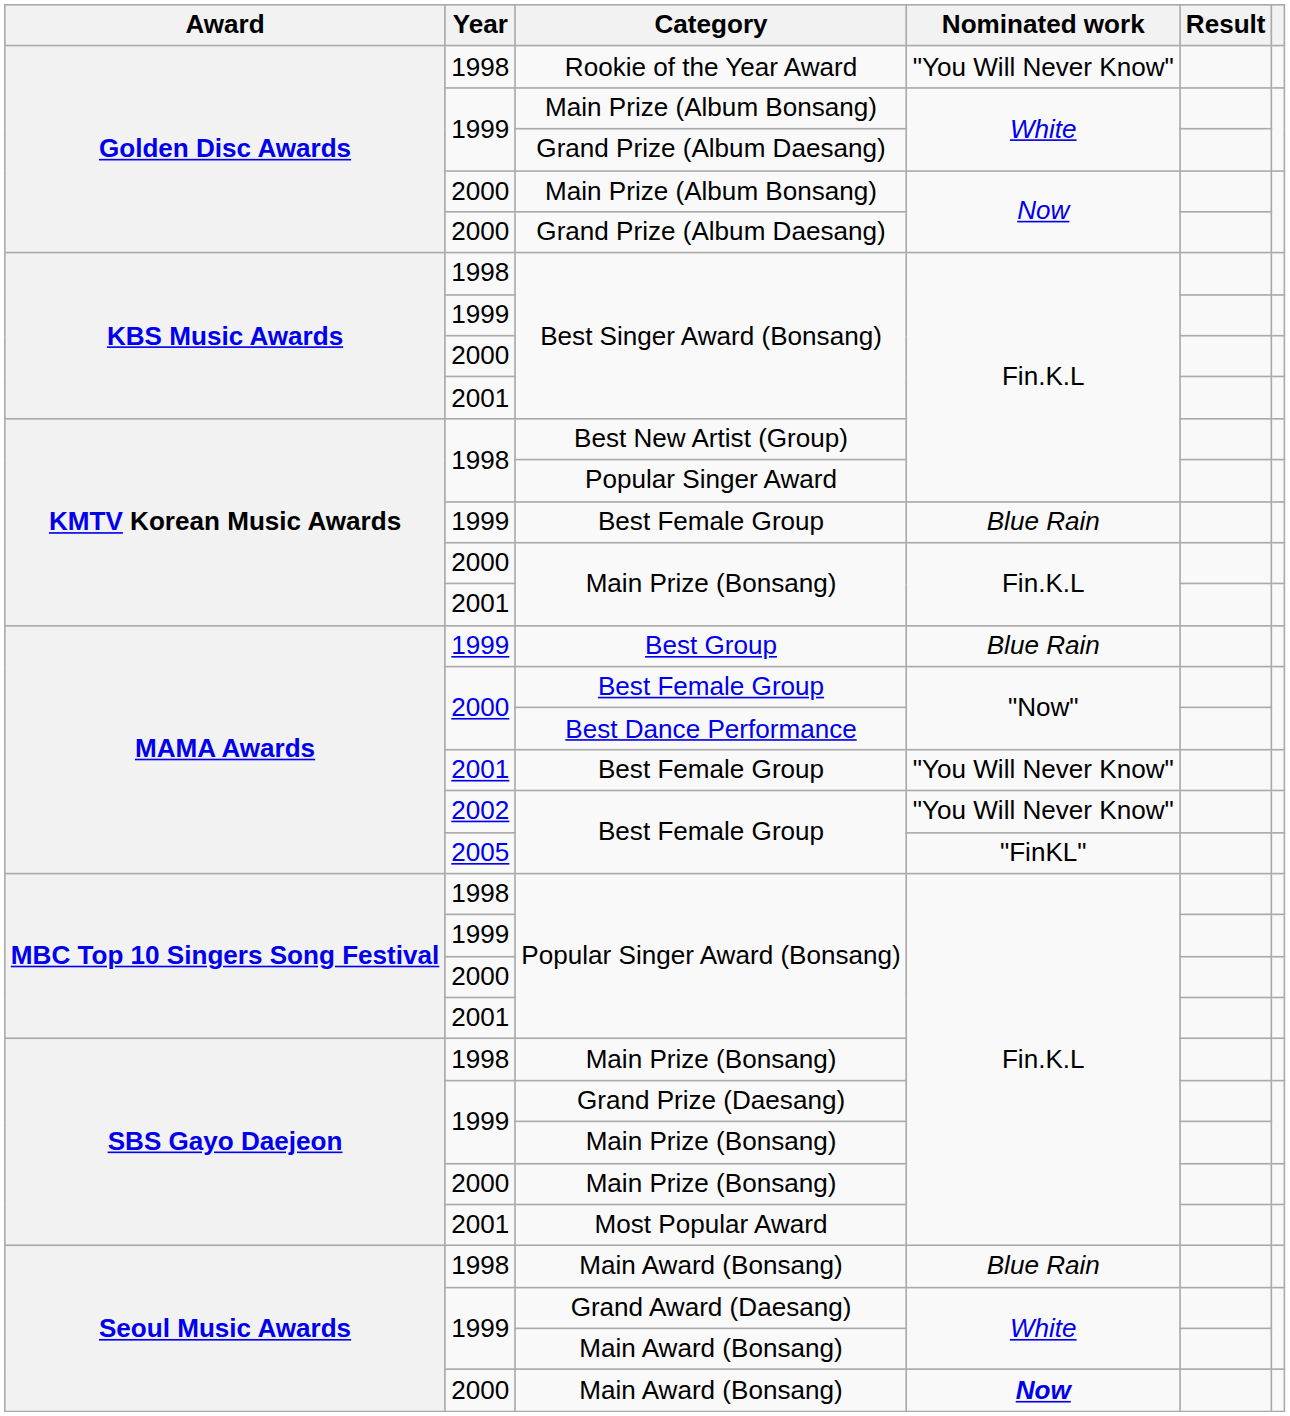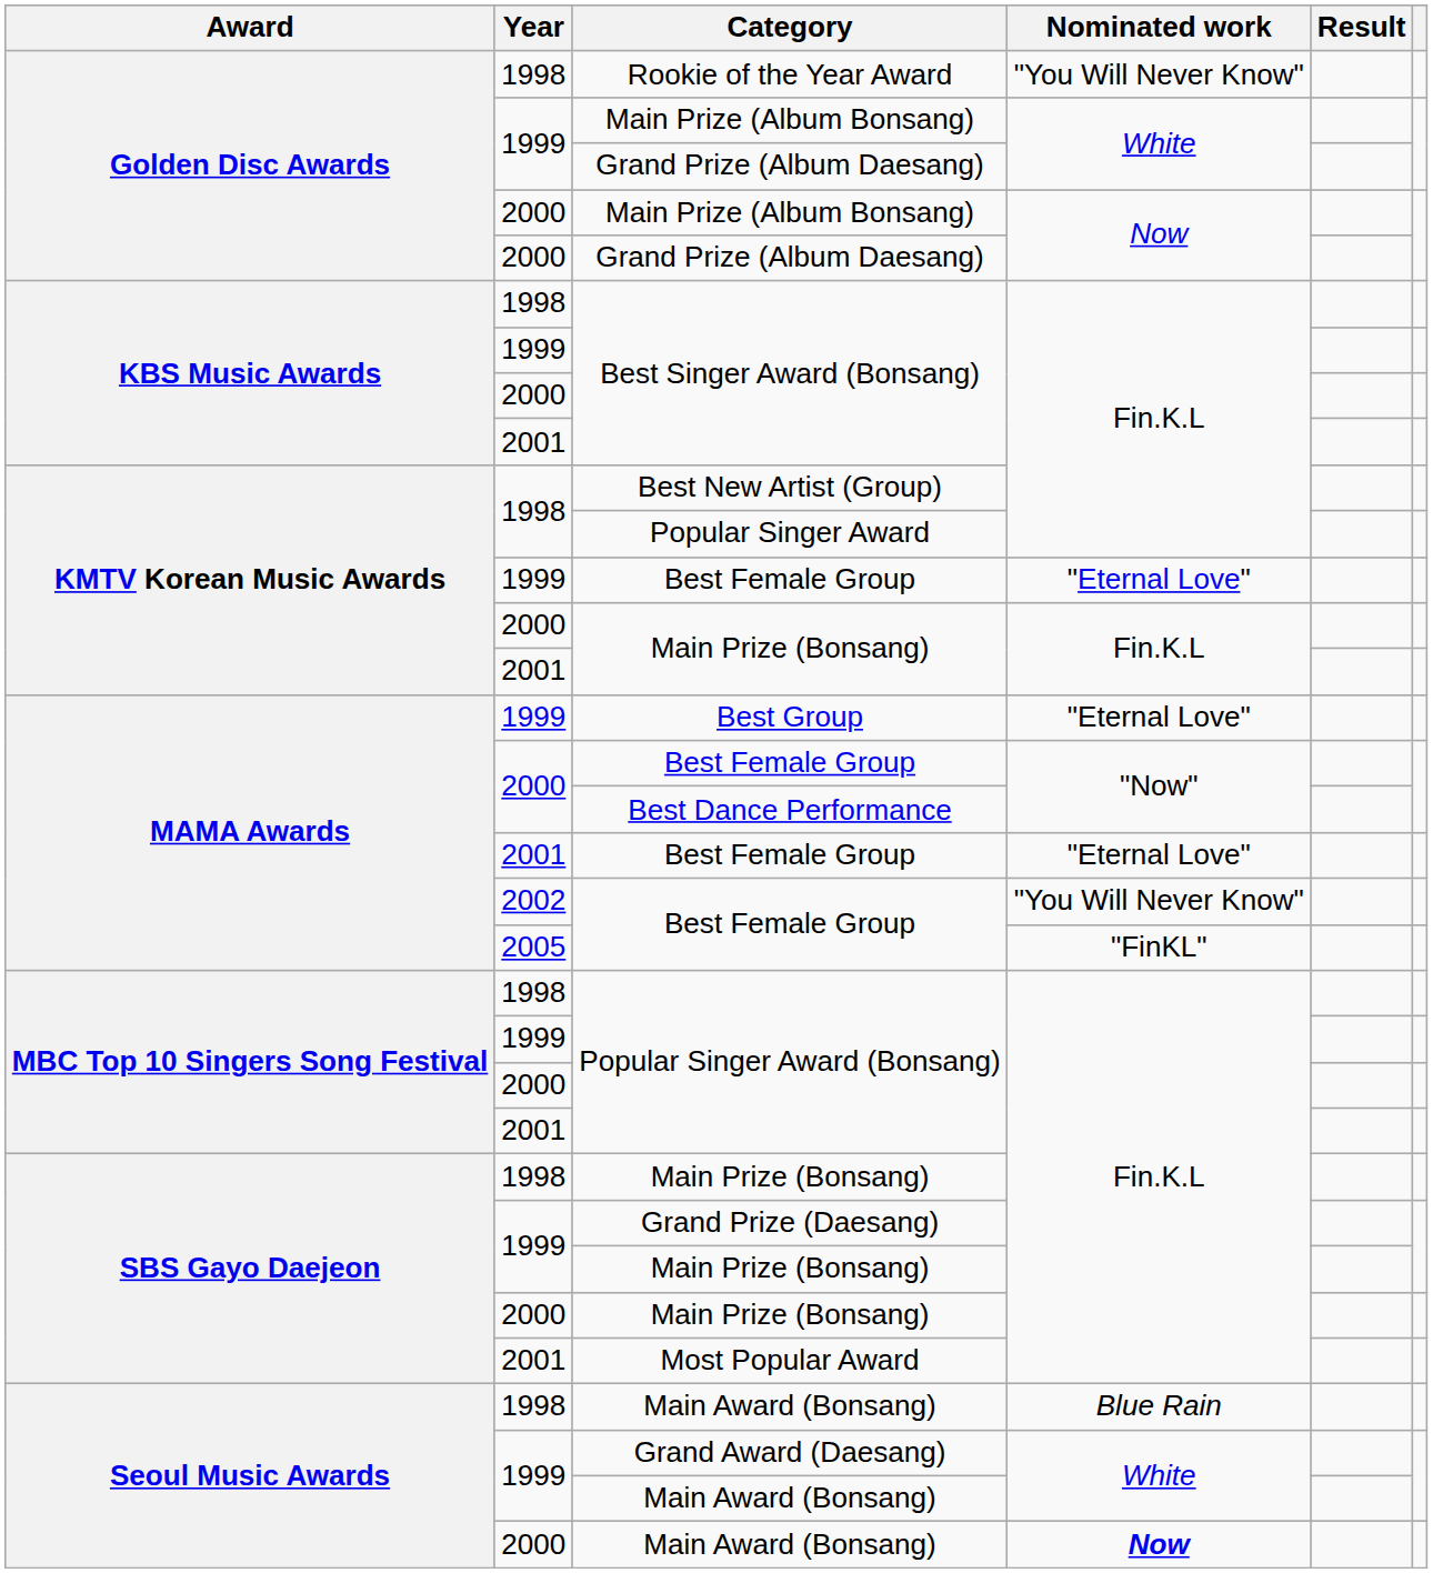 <table class="wikitable plainrowheaders sortable" style="text-align:center;">
 <tr>
 <th>Award</th>
 <th>Year</th>
 <th>Category</th>
 <th>Nominated work</th>
 <th>Result</th>
 <th class="unsortable"></th>
 </tr>
 <tr>
 <th scope="row" rowspan="5"><a href='#'>Golden Disc Awards</a></th>
 <td>1998</td>
 <td>Rookie of the Year Award</td>
 <td>"You Will Never Know"</td>
 <td></td>
 <td></td>
 </tr>
 <tr>
 <td rowspan="2">1999</td>
 <td>Main Prize (Album Bonsang)</td>
 <td rowspan="2"><em><a href='#'>White</a></em></td>
 <td></td>
 <td rowspan="2"></td>
 </tr>
 <tr>
 <td>Grand Prize (Album Daesang)</td>
 <td></td>
 </tr>
 <tr>
 <td>2000</td>
 <td>Main Prize (Album Bonsang)</td>
 <td rowspan="2"><em><a href='#'>Now</a></em></td>
 <td></td>
 <td rowspan="2"></td>
 </tr>
 <tr>
 <td>2000</td>
 <td>Grand Prize (Album Daesang)</td>
 <td></td>
 </tr>
 <tr>
 <th scope="row" rowspan="4"><a href='#'>KBS Music Awards</a></th>
 <td>1998</td>
 <td rowspan="4">Best Singer Award (Bonsang)</td>
 <td rowspan="6">Fin.K.L</td>
 <td></td>
 <td></td>
 </tr>
 <tr>
 <td>1999</td>
 <td></td>
 <td></td>
 </tr>
 <tr>
 <td>2000</td>
 <td></td>
 <td></td>
 </tr>
 <tr>
 <td>2001</td>
 <td></td>
 <td></td>
 </tr>
 <tr>
 <th scope="row" rowspan="5"><a href='#'>KMTV</a> Korean Music Awards</th>
 <td rowspan="2">1998</td>
 <td>Best New Artist (Group)</td>
 <td></td>
 <td></td>
 </tr>
 <tr>
 <td>Popular Singer Award</td>
 <td></td>
 <td></td>
 </tr>
 <tr>
 <td>1999</td>
 <td>Best Female Group</td>
-<td><em>Blue Rain</em></td>
+<td>"<a href='#'>Eternal Love</a>"</td>
 <td></td>
 <td></td>
 </tr>
 <tr>
 <td>2000</td>
 <td rowspan="2">Main Prize (Bonsang)</td>
 <td rowspan="2">Fin.K.L</td>
 <td></td>
 <td></td>
 </tr>
 <tr>
 <td>2001</td>
 <td></td>
 <td></td>
 </tr>
 <tr>
 <th scope="row" rowspan="6"><a href='#'>MAMA Awards</a></th>
 <td><a href='#'>1999</a></td>
 <td><a href='#'>Best Group</a></td>
-<td><em>Blue Rain</em></td>
+<td>"Eternal Love"</td>
 <td></td>
 <td></td>
 </tr>
 <tr>
 <td rowspan="2"><a href='#'>2000</a></td>
 <td><a href='#'>Best Female Group</a></td>
 <td rowspan="2">"Now"</td>
 <td></td>
 <td rowspan="2"></td>
 </tr>
 <tr>
 <td><a href='#'>Best Dance Performance</a></td>
 <td></td>
 </tr>
 <tr>
 <td><a href='#'>2001</a></td>
 <td>Best Female Group</td>
-<td>"You Will Never Know"</td>
+<td>"Eternal Love"</td>
 <td></td>
 <td></td>
 </tr>
 <tr>
 <td><a href='#'>2002</a></td>
 <td rowspan="2">Best Female Group</td>
 <td>"You Will Never Know"</td>
 <td></td>
 <td></td>
 </tr>
 <tr>
 <td><a href='#'>2005</a></td>
 <td>"FinKL"</td>
 <td></td>
 <td></td>
 </tr>
 <tr>
 <th scope="row" rowspan="4"><a href='#'>MBC Top 10 Singers Song Festival</a></th>
 <td>1998</td>
 <td rowspan="4">Popular Singer Award (Bonsang)</td>
 <td rowspan="9">Fin.K.L</td>
 <td></td>
 <td></td>
 </tr>
 <tr>
 <td>1999</td>
 <td></td>
 <td></td>
 </tr>
 <tr>
 <td>2000</td>
 <td></td>
 <td></td>
 </tr>
 <tr>
 <td>2001</td>
 <td></td>
 <td></td>
 </tr>
 <tr>
 <th scope="row" rowspan="5"><a href='#'>SBS Gayo Daejeon</a></th>
 <td>1998</td>
 <td>Main Prize (Bonsang)</td>
 <td></td>
 <td></td>
 </tr>
 <tr>
 <td rowspan="2">1999</td>
 <td>Grand Prize (Daesang)</td>
 <td></td>
 <td rowspan="2"></td>
 </tr>
 <tr>
 <td>Main Prize (Bonsang)</td>
 <td></td>
 </tr>
 <tr>
 <td>2000</td>
 <td>Main Prize (Bonsang)</td>
 <td></td>
 <td></td>
 </tr>
 <tr>
 <td>2001</td>
 <td>Most Popular Award</td>
 <td></td>
 <td></td>
 </tr>
 <tr>
 <th scope="row" rowspan="4"><a href='#'>Seoul Music Awards</a></th>
 <td>1998</td>
 <td>Main Award (Bonsang)</td>
 <td><em>Blue Rain</em></td>
 <td></td>
 <td></td>
 </tr>
 <tr>
 <td rowspan="2">1999</td>
 <td>Grand Award (Daesang)</td>
 <td rowspan="2"><em><a href='#'>White</a></em></td>
 <td></td>
 <td rowspan="2"></td>
 </tr>
 <tr>
 <td>Main Award (Bonsang)</td>
 <td></td>
 </tr>
 <tr>
 <td>2000</td>
 <td>Main Award (Bonsang)</td>
 <td><strong><em><a href='#'>Now</a></em></strong></td>
 <td></td>
 <td></td>
 </tr>
 </table>
